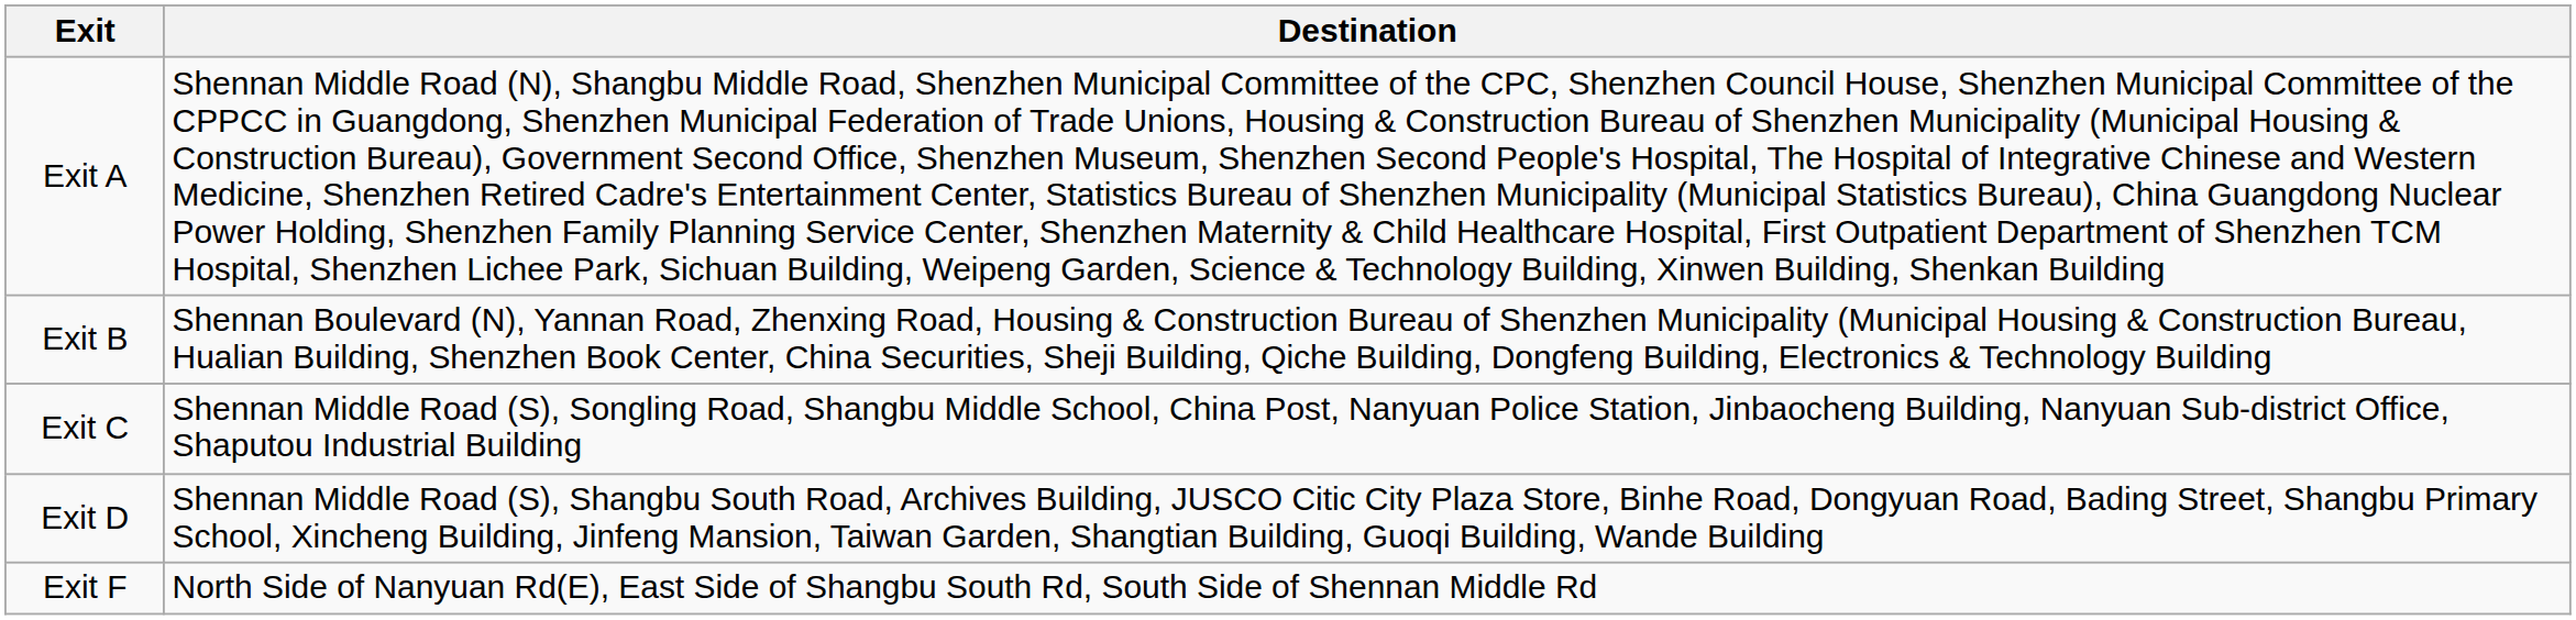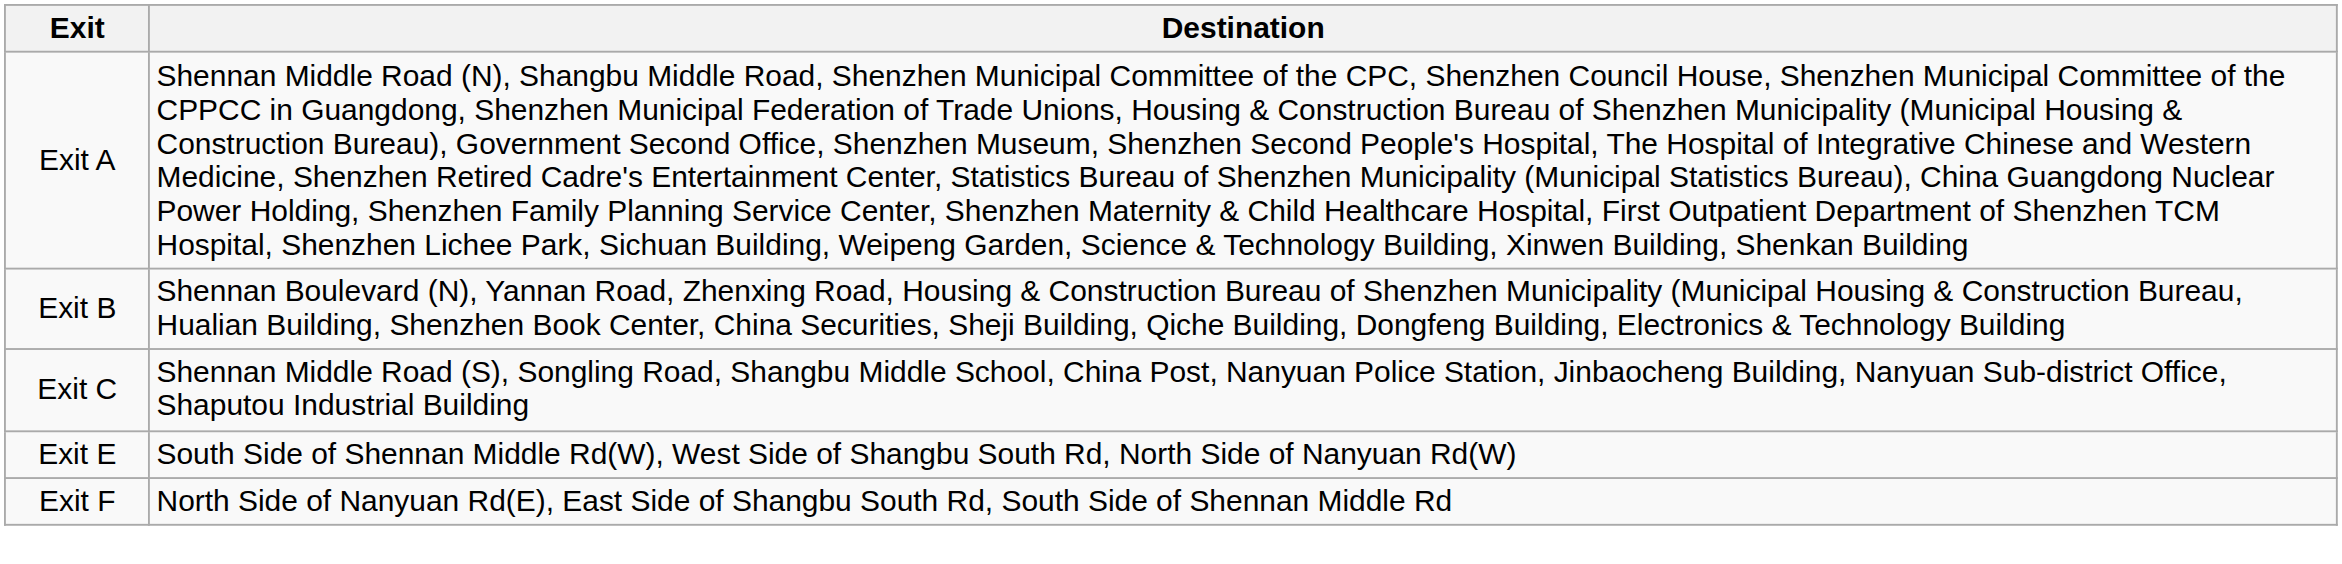 <table class="wikitable">
 <tr>
 <th style="width:70px">Exit</th>
 <th>Destination</th>
 </tr>
 <tr>
 <td align="center">Exit A</td>
 <td>Shennan Middle Road (N), Shangbu Middle Road, Shenzhen Municipal Committee of the CPC, Shenzhen Council House, Shenzhen Municipal Committee of the CPPCC in Guangdong, Shenzhen Municipal Federation of Trade Unions, Housing & Construction Bureau of Shenzhen Municipality (Municipal Housing & Construction Bureau), Government Second Office, Shenzhen Museum, Shenzhen Second People's Hospital, The Hospital of Integrative Chinese and Western Medicine, Shenzhen Retired Cadre's Entertainment Center, Statistics Bureau of Shenzhen Municipality (Municipal Statistics Bureau), China Guangdong Nuclear Power Holding, Shenzhen Family Planning Service Center, Shenzhen Maternity & Child Healthcare Hospital, First Outpatient Department of Shenzhen TCM Hospital, Shenzhen Lichee Park, Sichuan Building, Weipeng Garden, Science & Technology Building, Xinwen Building, Shenkan Building</td>
 </tr>
 <tr>
 <td align="center">Exit B</td>
 <td>Shennan Boulevard (N), Yannan Road, Zhenxing Road, Housing & Construction Bureau of Shenzhen Municipality (Municipal Housing & Construction Bureau, Hualian Building, Shenzhen Book Center, China Securities, Sheji Building, Qiche Building, Dongfeng Building, Electronics & Technology Building</td>
 </tr>
 <tr>
 <td align="center">Exit C</td>
 <td>Shennan Middle Road (S), Songling Road, Shangbu Middle School, China Post, Nanyuan Police Station, Jinbaocheng Building, Nanyuan Sub-district Office, Shaputou Industrial Building</td>
 </tr>
 <tr>
-<td align="center">Exit D</td>
-<td>Shennan Middle Road (S), Shangbu South Road, Archives Building, JUSCO Citic City Plaza Store, Binhe Road, Dongyuan Road, Bading Street, Shangbu Primary School, Xincheng Building, Jinfeng Mansion, Taiwan Garden, Shangtian Building, Guoqi Building, Wande Building</td>
+<td align="center">Exit E</td>
+<td>South Side of Shennan Middle Rd(W), West Side of Shangbu South Rd, North Side of Nanyuan Rd(W)</td>
 </tr>
 <tr>
 <td align="center">Exit F</td>
 <td>North Side of Nanyuan Rd(E), East Side of Shangbu South Rd, South Side of Shennan Middle Rd</td>
 </tr>
 </table>
